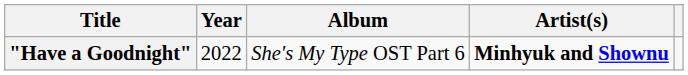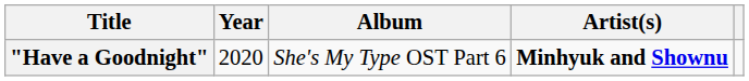 <table class="wikitable plainrowheaders" style="text-align:center">
 <tr>
 <th scope="col">Title</th>
 <th scope="col">Year</th>
 <th scope="col">Album</th>
 <th scope="col">Artist(s)</th>
 <th scope="col" class="unsortable"></th>
 </tr>
 <tr>
 <th scope="row">"Have a Goodnight"</th>
-<td>2022</td>
+<td>2020</td>
 <td><em>She's My Type</em> OST Part 6</td>
 <td><strong>Minhyuk and <a href='#'>Shownu</a></strong></td>
 <td></td>
 </tr>
 </table>
